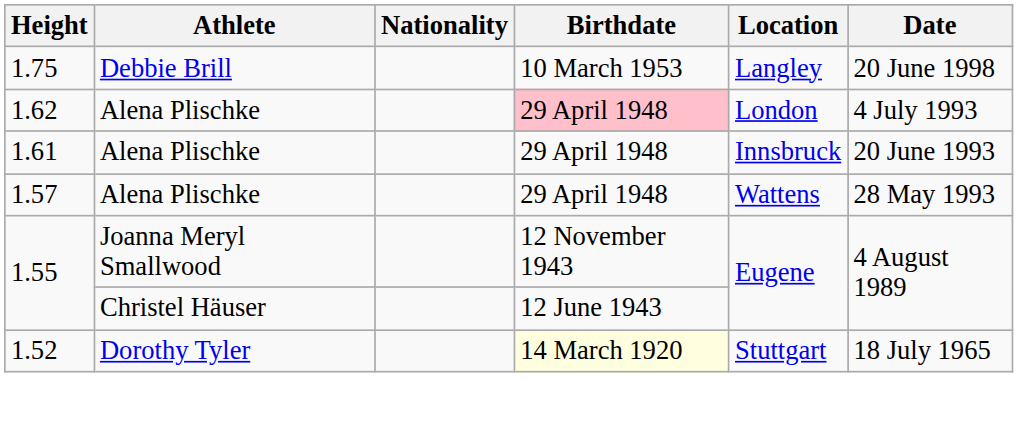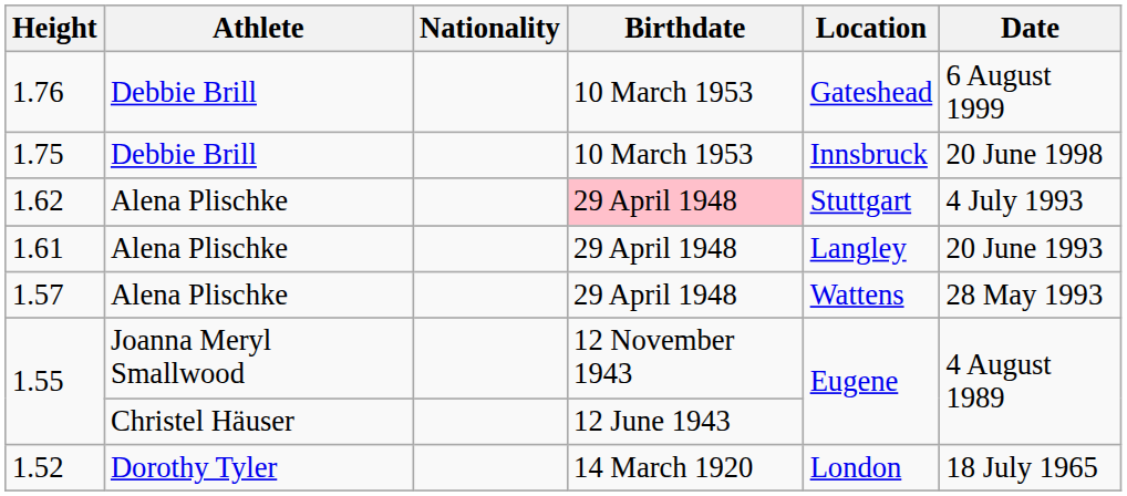 <table class="wikitable">
 <tr>
 <th>Height</th>
 <th>Athlete</th>
 <th>Nationality</th>
 <th>Birthdate</th>
 <th>Location</th>
 <th>Date</th>
 </tr>
 <tr>
+<td>1.76</td>
+<td><a href='#'>Debbie Brill</a></td>
+<td></td>
+<td>10 March 1953</td>
+<td><a href='#'>Gateshead</a></td>
+<td>6 August 1999</td>
+</tr>
+<tr>
 <td>1.75</td>
 <td><a href='#'>Debbie Brill</a></td>
 <td></td>
 <td>10 March 1953</td>
-<td><a href='#'>Langley</a></td>
+<td><a href='#'>Innsbruck</a></td>
 <td>20 June 1998</td>
 </tr>
 <tr>
 <td>1.62</td>
 <td>Alena Plischke</td>
 <td></td>
 <td style="background: pink;">29 April 1948</td>
-<td><a href='#'>London</a></td>
+<td><a href='#'>Stuttgart</a></td>
 <td>4 July 1993</td>
 </tr>
 <tr>
 <td>1.61</td>
 <td>Alena Plischke</td>
 <td></td>
 <td>29 April 1948</td>
-<td><a href='#'>Innsbruck</a></td>
+<td><a href='#'>Langley</a></td>
 <td>20 June 1993</td>
 </tr>
 <tr>
 <td>1.57</td>
 <td>Alena Plischke</td>
 <td></td>
 <td>29 April 1948</td>
 <td><a href='#'>Wattens</a></td>
 <td>28 May 1993</td>
 </tr>
 <tr>
 <td rowspan=2>1.55</td>
 <td>Joanna Meryl Smallwood</td>
 <td></td>
 <td>12 November 1943</td>
 <td rowspan=2><a href='#'>Eugene</a></td>
 <td rowspan=2>4 August 1989</td>
 </tr>
 <tr>
 <td>Christel Häuser</td>
 <td></td>
 <td>12 June 1943</td>
 </tr>
 <tr>
 <td>1.52</td>
 <td><a href='#'>Dorothy Tyler</a></td>
 <td></td>
-<td style="background: lightyellow;">14 March 1920</td>
-<td><a href='#'>Stuttgart</a></td>
+<td>14 March 1920</td>
+<td><a href='#'>London</a></td>
 <td>18 July 1965</td>
 </tr>
 </table>
